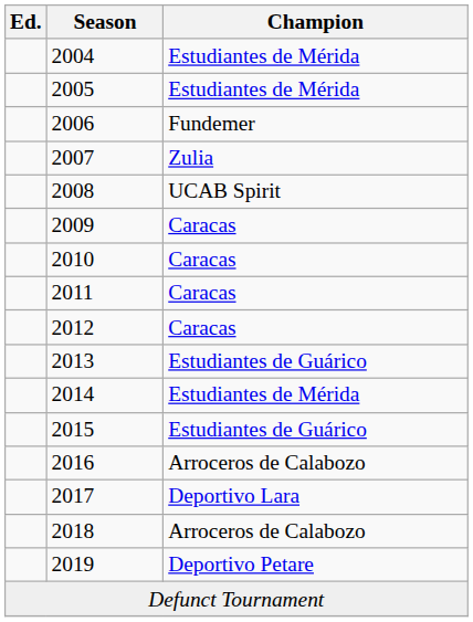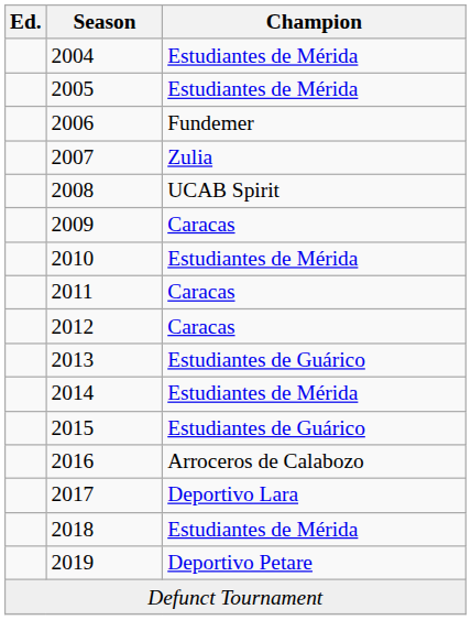 <table class="sortable wikitable">
 <tr>
 <th width=px>Ed.</th>
 <th width=80px>Season</th>
 <th width=220px>Champion</th>
 </tr>
 <tr>
 <td></td>
 <td>2004</td>
 <td><a href='#'>Estudiantes de Mérida</a></td>
 </tr>
 <tr>
 <td></td>
 <td>2005</td>
 <td><a href='#'>Estudiantes de Mérida</a></td>
 </tr>
 <tr>
 <td></td>
 <td>2006</td>
 <td>Fundemer</td>
 </tr>
 <tr>
 <td></td>
 <td>2007</td>
 <td><a href='#'>Zulia</a></td>
 </tr>
 <tr>
 <td></td>
 <td>2008</td>
 <td>UCAB Spirit</td>
 </tr>
 <tr>
 <td></td>
 <td>2009</td>
 <td><a href='#'>Caracas</a></td>
 </tr>
 <tr>
 <td></td>
 <td>2010</td>
-<td><a href='#'>Caracas</a></td>
+<td><a href='#'>Estudiantes de Mérida</a></td>
 </tr>
 <tr>
 <td></td>
 <td>2011</td>
 <td><a href='#'>Caracas</a></td>
 </tr>
 <tr>
 <td></td>
 <td>2012</td>
 <td><a href='#'>Caracas</a></td>
 </tr>
 <tr>
 <td></td>
 <td>2013</td>
 <td><a href='#'>Estudiantes de Guárico</a></td>
 </tr>
 <tr>
 <td></td>
 <td>2014</td>
 <td><a href='#'>Estudiantes de Mérida</a></td>
 </tr>
 <tr>
 <td></td>
 <td>2015</td>
 <td><a href='#'>Estudiantes de Guárico</a></td>
 </tr>
 <tr>
 <td></td>
 <td>2016</td>
 <td>Arroceros de Calabozo</td>
 </tr>
 <tr>
 <td></td>
 <td>2017</td>
 <td><a href='#'>Deportivo Lara</a></td>
 </tr>
 <tr>
 <td></td>
 <td>2018</td>
-<td>Arroceros de Calabozo</td>
+<td><a href='#'>Estudiantes de Mérida</a></td>
 </tr>
 <tr>
 <td></td>
 <td>2019</td>
 <td><a href='#'>Deportivo Petare</a></td>
 </tr>
 <tr bgcolor=#efefef>
 <td colspan="3" style="text-align:center;"><em>Defunct Tournament</em></td>
 </tr>
 <tr>
 </tr>
 </table>
